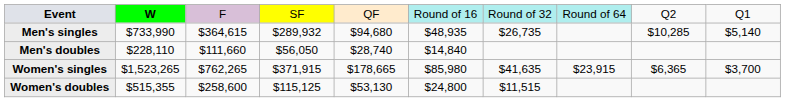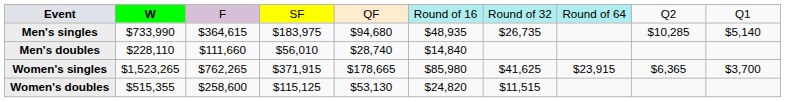 <table class=wikitable style=font-size:90%;text-align:center>
 <tr>
 <td width=130 bgcolor=dfe2e9><strong>Event</strong></td>
 <td width=80 bgcolor=lime><strong>W</strong></td>
 <td width=85 bgcolor=thistle>F</td>
 <td width=85 bgcolor=ffff00>SF</td>
 <td width=85 bgcolor=ffebcd>QF</td>
 <td width=85 bgcolor=afeeee>Round of 16</td>
 <td width=85 bgcolor=afeeee>Round of 32</td>
 <td width=85 bgcolor=afeeee>Round of 64</td>
 <td width=85>Q2</td>
 <td width=85>Q1</td>
 </tr>
 <tr>
 <th style=background:#ededed>Men's singles</th>
 <td>$733,990</td>
 <td>$364,615</td>
-<td>$289,932</td>
+<td>$183,975</td>
 <td>$94,680</td>
 <td>$48,935</td>
 <td>$26,735</td>
 <td></td>
 <td>$10,285</td>
 <td>$5,140</td>
 </tr>
 <tr>
 <th style=background:#ededed>Men's doubles</th>
 <td>$228,110</td>
 <td>$111,660</td>
-<td>$56,050</td>
+<td>$56,010</td>
 <td>$28,740</td>
 <td>$14,840</td>
 <td></td>
 <td></td>
 <td></td>
 <td></td>
 </tr>
 <tr>
 <th style=background:#ededed>Women's singles</th>
 <td>$1,523,265</td>
 <td>$762,265</td>
 <td>$371,915</td>
 <td>$178,665</td>
 <td>$85,980</td>
-<td>$41,635</td>
+<td>$41,625</td>
 <td>$23,915</td>
 <td>$6,365</td>
 <td>$3,700</td>
 </tr>
 <tr>
 <th style=background:#ededed>Women's doubles</th>
 <td>$515,355</td>
 <td>$258,600</td>
 <td>$115,125</td>
 <td>$53,130</td>
-<td>$24,800</td>
+<td>$24,820</td>
 <td>$11,515</td>
 <td></td>
 <td></td>
 <td></td>
 </tr>
 </table>
